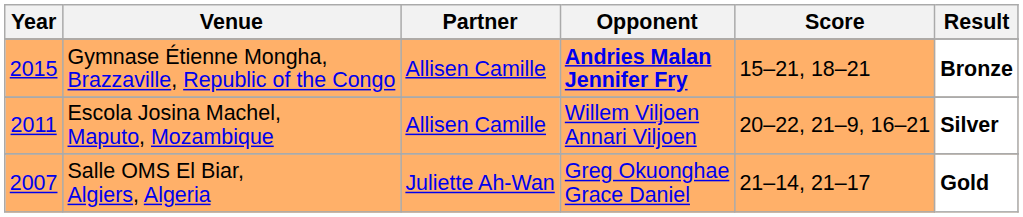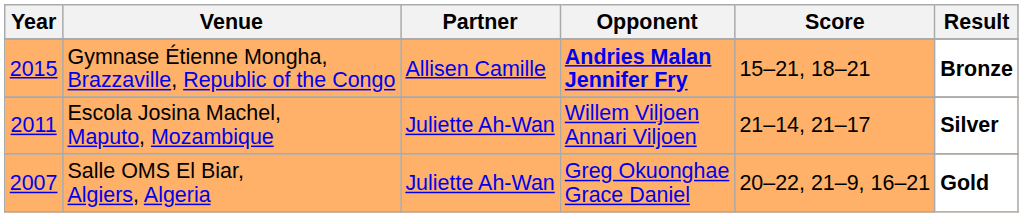 <table class="sortable wikitable" style="font-size: 90%;">
 <tr>
 <th>Year</th>
 <th>Venue</th>
 <th>Partner</th>
 <th>Opponent</th>
 <th>Score</th>
 <th>Result</th>
 </tr>
 <tr>
 </tr>
 <tr style="background:#FFB069">
 <td align="center"><a href='#'>2015</a></td>
 <td align="left">Gymnase Étienne Mongha,<br><a href='#'>Brazzaville</a>, <a href='#'>Republic of the Congo</a></td>
 <td align="left"> <a href='#'>Allisen Camille</a></td>
 <td align="left"><strong> <a href='#'>Andries Malan</a><br> <a href='#'>Jennifer Fry</a></strong></td>
 <td align="left">15–21, 18–21</td>
 <td style="text-align:left; background:white"> <strong>Bronze</strong></td>
 </tr>
 <tr>
 </tr>
 <tr style="background:#FFB069">
 <td align="center"><a href='#'>2011</a></td>
 <td align="left">Escola Josina Machel,<br><a href='#'>Maputo</a>, <a href='#'>Mozambique</a></td>
-<td align="left"> <a href='#'>Allisen Camille</a></td>
+<td align="left"> <a href='#'>Juliette Ah-Wan</a></td>
 <td align="left"> <a href='#'>Willem Viljoen</a><br> <a href='#'>Annari Viljoen</a></td>
-<td align="left">20–22, 21–9, 16–21</td>
+<td align="left">21–14, 21–17</td>
 <td style="text-align:left; background:white"> <strong>Silver</strong></td>
 </tr>
 <tr>
 </tr>
 <tr style="background:#FFB069">
 <td align="center"><a href='#'>2007</a></td>
 <td align="left">Salle OMS El Biar,<br><a href='#'>Algiers</a>, <a href='#'>Algeria</a></td>
 <td align="left"> <a href='#'>Juliette Ah-Wan</a></td>
 <td align="left"> <a href='#'>Greg Okuonghae</a><br> <a href='#'>Grace Daniel</a></td>
-<td align="left">21–14, 21–17</td>
+<td align="left">20–22, 21–9, 16–21</td>
 <td style="text-align:left; background:white"> <strong>Gold</strong></td>
 </tr>
 </table>
